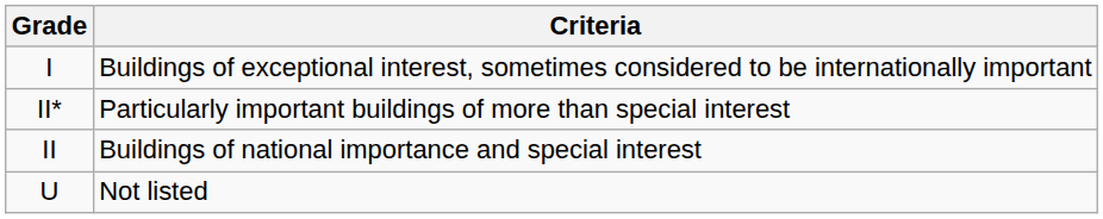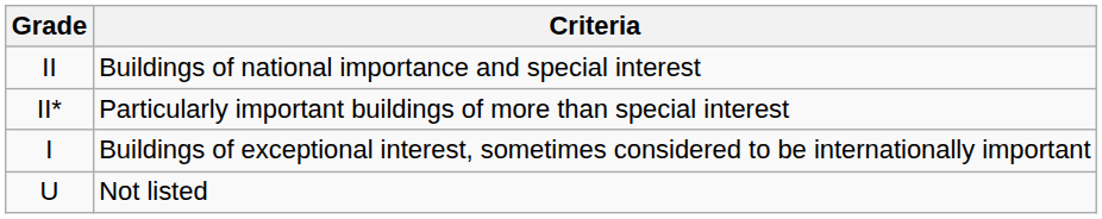 <table class="wikitable" border="1">
 <tr>
 <th>Grade</th>
 <th>Criteria</th>
 </tr>
 <tr>
-<td align="center" >I</td>
-<td>Buildings of exceptional interest, sometimes considered to be internationally important</td>
+<td align="center" >II</td>
+<td>Buildings of national importance and special interest</td>
 </tr>
 <tr>
 <td align="center" >II*</td>
 <td>Particularly important buildings of more than special interest</td>
 </tr>
 <tr>
-<td align="center" >II</td>
-<td>Buildings of national importance and special interest</td>
+<td align="center" >I</td>
+<td>Buildings of exceptional interest, sometimes considered to be internationally important</td>
 </tr>
 <tr>
 <td align="center">U</td>
 <td>Not listed</td>
 </tr>
 </table>
